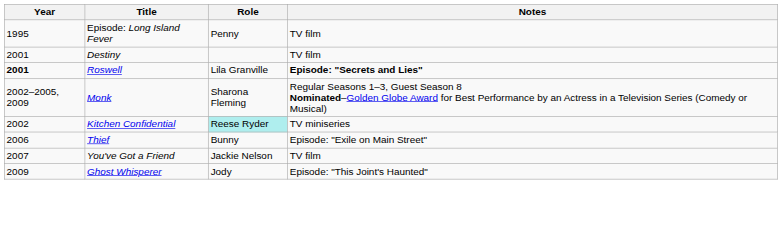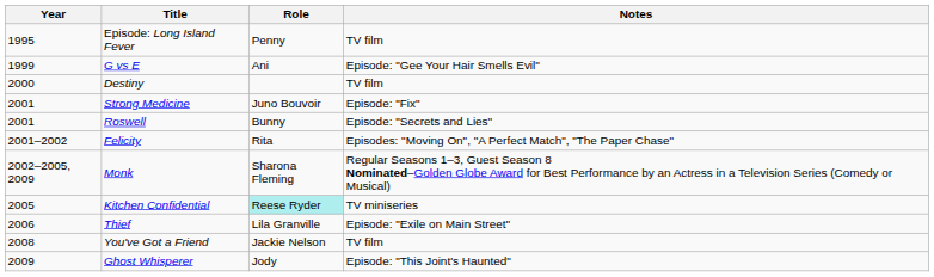 <table class="wikitable sortable">
 <tr>
 <th>Year</th>
 <th>Title</th>
 <th>Role</th>
 <th class="unsortable">Notes</th>
 </tr>
 <tr>
 <td>1995</td>
 <td>Episode: <em>Long Island Fever</em></td>
 <td>Penny</td>
 <td>TV film</td>
 </tr>
 <tr>
-<td>2001</td>
+<td>1999</td>
+<td><em><a href='#'>G vs E</a></em></td>
+<td>Ani</td>
+<td>Episode: "Gee Your Hair Smells Evil"</td>
+</tr>
+<tr>
+<td>2000</td>
 <td><em>Destiny</em></td>
 <td></td>
 <td>TV film</td>
 </tr>
 <tr>
-<td><strong>2001</strong></td>
+<td>2001</td>
+<td><em><a href='#'>Strong Medicine</a></em></td>
+<td>Juno Bouvoir</td>
+<td>Episode: "Fix"</td>
+</tr>
+<tr>
+<td>2001</td>
 <td><em><a href='#'>Roswell</a></em></td>
-<td>Lila Granville</td>
-<td><strong>Episode: "Secrets and Lies"</strong></td>
+<td>Bunny</td>
+<td>Episode: "Secrets and Lies"</td>
+</tr>
+<tr>
+<td>2001–2002</td>
+<td><em><a href='#'>Felicity</a></em></td>
+<td>Rita</td>
+<td>Episodes: "Moving On", "A Perfect Match", "The Paper Chase"</td>
 </tr>
 <tr>
 <td>2002–2005, 2009</td>
 <td><em><a href='#'>Monk</a></em></td>
 <td>Sharona Fleming</td>
 <td>Regular Seasons 1–3, Guest Season 8<br><strong>Nominated</strong>–<a href='#'>Golden Globe Award</a> for Best Performance by an Actress in a Television Series (Comedy or Musical)</td>
 </tr>
 <tr>
-<td>2002</td>
+<td>2005</td>
 <td><em><a href='#'>Kitchen Confidential</a></em></td>
 <td style="background: paleturquoise;">Reese Ryder</td>
 <td>TV miniseries</td>
 </tr>
 <tr>
 <td>2006</td>
 <td><em><a href='#'>Thief</a></em></td>
-<td>Bunny</td>
+<td>Lila Granville</td>
 <td>Episode: "Exile on Main Street"</td>
 </tr>
 <tr>
-<td>2007</td>
+<td>2008</td>
 <td><em>You've Got a Friend</em></td>
 <td>Jackie Nelson</td>
 <td>TV film</td>
 </tr>
 <tr>
 <td>2009</td>
 <td><em><a href='#'>Ghost Whisperer</a></em></td>
 <td>Jody</td>
 <td>Episode: "This Joint's Haunted"</td>
 </tr>
 </table>
